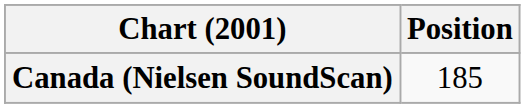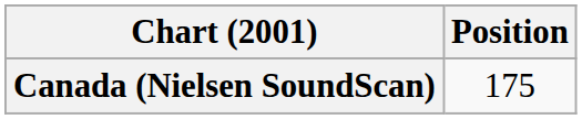 <table class="wikitable plainrowheaders" style="text-align:center">
 <tr>
 <th>Chart (2001)</th>
 <th>Position</th>
 </tr>
 <tr>
 <th scope="row">Canada (Nielsen SoundScan)</th>
-<td>185</td>
+<td>175</td>
 </tr>
 </table>
